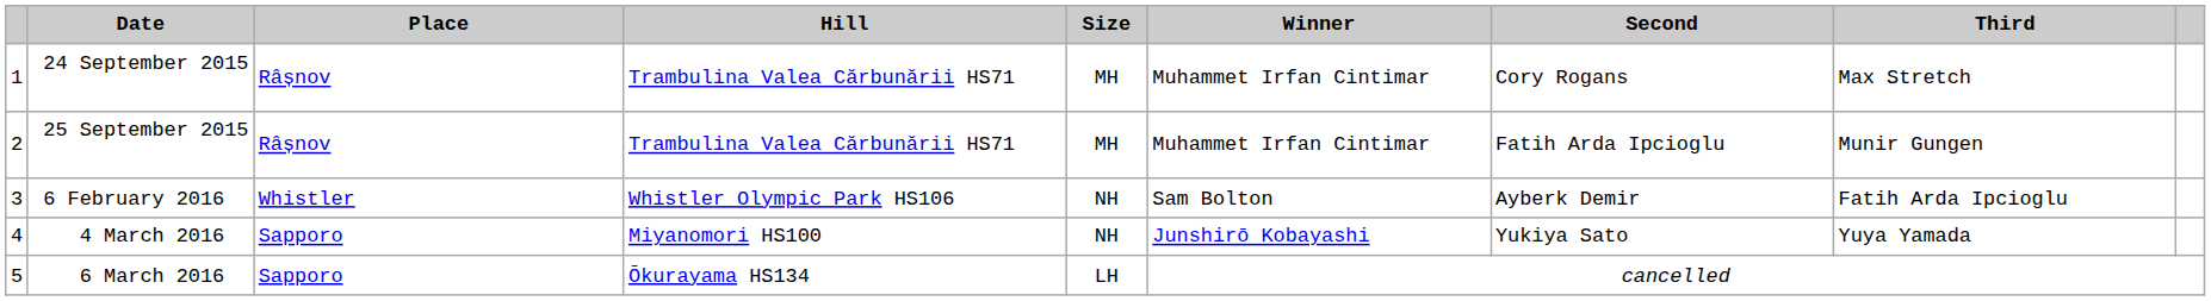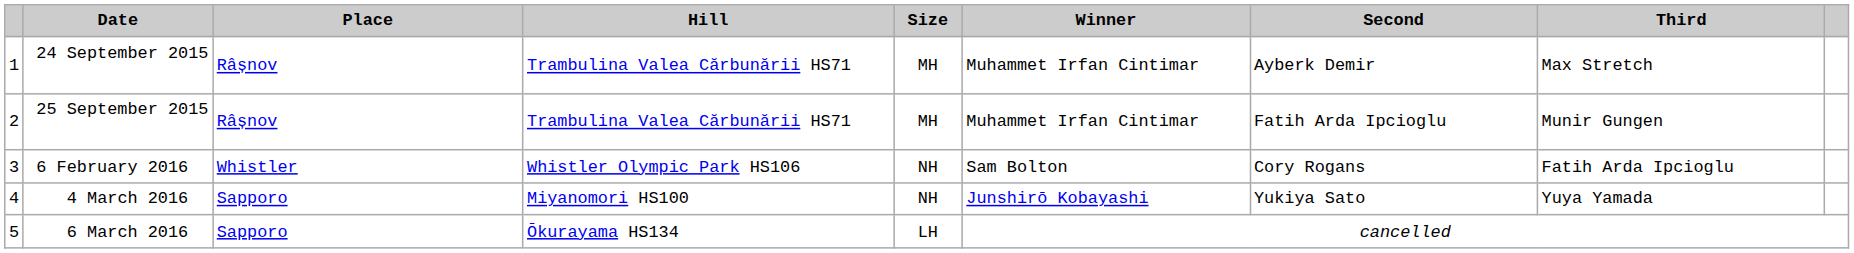 <table class="wikitable plainrowheaders" style="background:#fff; font-size:86%; line-height:16px; border:gray solid 1px; border-collapse:collapse;">
 <tr style="background:#ccc; text-align:center;">
 <th scope="col" style="background:#ccc; width=30 px;"></th>
 <th scope="col" style="background:#ccc; width:120px;">Date</th>
 <th scope="col" style="background:#ccc; width:200px;">Place</th>
 <th scope="col" style="background:#ccc; width:240px;">Hill</th>
 <th scope="col" style="background:#ccc; width:40px;">Size</th>
 <th scope="col" style="background:#ccc; width:185px;">Winner</th>
 <th scope="col" style="background:#ccc; width:185px;">Second</th>
 <th scope="col" style="background:#ccc; width:185px;">Third</th>
 <th scope="col" style="background:#ccc; width:10px;"></th>
 </tr>
 <tr>
 <td align=center>1</td>
 <td align=right>24 September 2015  </td>
 <td> <a href='#'>Râșnov</a></td>
 <td><a href='#'>Trambulina Valea Cărbunării</a> HS71</td>
 <td align=center>MH</td>
 <td> Muhammet Irfan Cintimar</td>
-<td> Cory Rogans</td>
+<td> Ayberk Demir</td>
 <td> Max Stretch</td>
 <td></td>
 </tr>
 <tr>
 <td align=center>2</td>
 <td align=right>25 September 2015  </td>
 <td> <a href='#'>Râșnov</a></td>
 <td><a href='#'>Trambulina Valea Cărbunării</a> HS71</td>
 <td align=center>MH</td>
 <td> Muhammet Irfan Cintimar</td>
 <td> Fatih Arda Ipcioglu</td>
 <td> Munir Gungen</td>
 <td></td>
 </tr>
 <tr>
 <td align=center>3</td>
 <td align=right>6 February 2016  </td>
 <td> <a href='#'>Whistler</a></td>
 <td><a href='#'>Whistler Olympic Park</a> HS106</td>
 <td align=center>NH</td>
 <td> Sam Bolton</td>
-<td> Ayberk Demir</td>
+<td> Cory Rogans</td>
 <td> Fatih Arda Ipcioglu</td>
 <td></td>
 </tr>
 <tr>
 <td align=center>4</td>
 <td align=right>4 March 2016  </td>
 <td> <a href='#'>Sapporo</a></td>
 <td><a href='#'>Miyanomori</a> HS100</td>
 <td align=center>NH</td>
 <td> <a href='#'>Junshirō Kobayashi</a></td>
 <td> Yukiya Sato</td>
 <td> Yuya Yamada</td>
 <td></td>
 </tr>
 <tr>
 <td align=center>5</td>
 <td align=right>6 March 2016  </td>
 <td> <a href='#'>Sapporo</a></td>
 <td><a href='#'>Ōkurayama</a> HS134</td>
 <td align=center>LH</td>
 <td align=center colspan=4><em>cancelled</em></td>
 </tr>
 </table>
